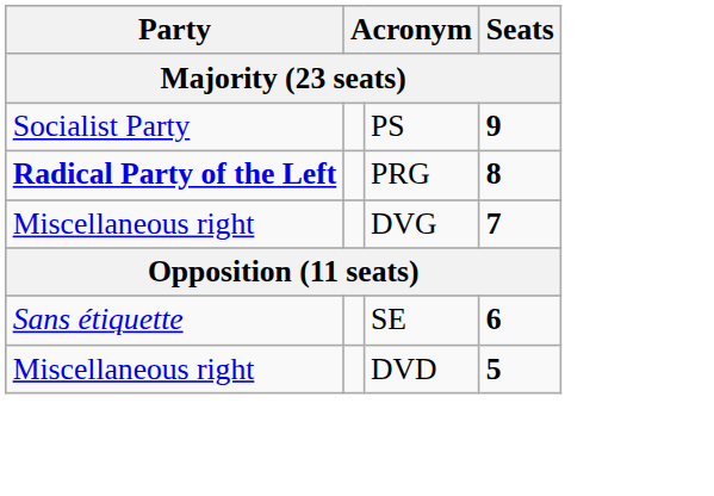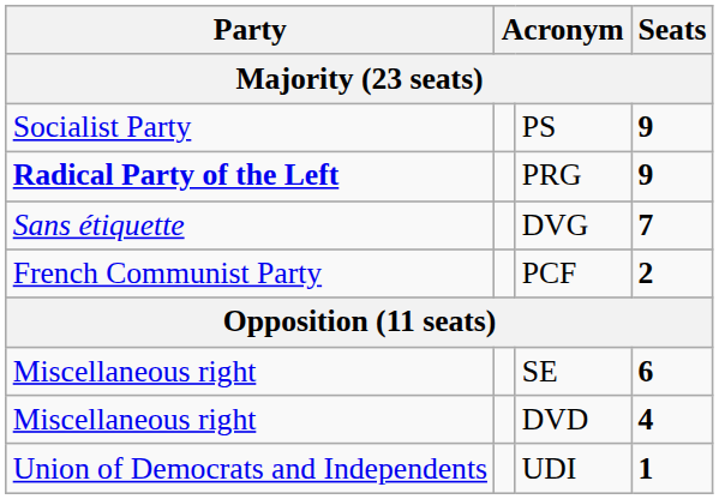 <table class="wikitable">
 <tr>
 <th>Party</th>
 <th colspan="2">Acronym</th>
 <th>Seats</th>
 </tr>
 <tr>
 <th colspan="4"><strong>Majority</strong> (23 seats)</th>
 </tr>
 <tr>
 <td><a href='#'>Socialist Party</a></td>
 <td></td>
 <td>PS</td>
 <td><strong>9</strong></td>
 </tr>
 <tr>
 <td><strong><a href='#'>Radical Party of the Left</a></strong></td>
 <td></td>
 <td>PRG</td>
-<td><strong>8</strong></td>
+<td><strong>9</strong></td>
 </tr>
 <tr>
-<td><a href='#'>Miscellaneous right</a></td>
+<td><em><a href='#'>Sans étiquette</a></em></td>
 <td></td>
 <td>DVG</td>
 <td><strong>7</strong></td>
 </tr>
 <tr>
+<td><a href='#'>French Communist Party</a></td>
+<td></td>
+<td>PCF</td>
+<td><strong>2</strong></td>
+</tr>
+<tr>
 <th colspan="4"><strong>Opposition</strong> (11 seats)</th>
 </tr>
 <tr>
-<td><em><a href='#'>Sans étiquette</a></em></td>
+<td><a href='#'>Miscellaneous right</a></td>
 <td></td>
 <td>SE</td>
 <td><strong>6</strong></td>
 </tr>
 <tr>
 <td><a href='#'>Miscellaneous right</a></td>
 <td></td>
 <td>DVD</td>
-<td><strong>5</strong></td>
+<td><strong>4</strong></td>
+</tr>
+<tr>
+<td><a href='#'>Union of Democrats and Independents</a></td>
+<td></td>
+<td>UDI</td>
+<td><strong>1</strong></td>
 </tr>
 </table>
